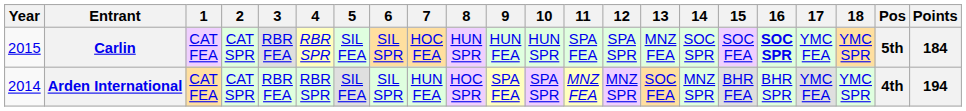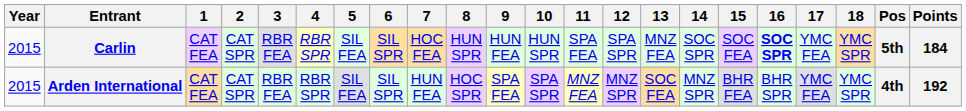 <table class="wikitable" style="text-align:center; font-size:85%">
 <tr>
 <th>Year</th>
 <th>Entrant</th>
 <th>1</th>
 <th>2</th>
 <th>3</th>
 <th>4</th>
 <th>5</th>
 <th>6</th>
 <th>7</th>
 <th>8</th>
 <th>9</th>
 <th>10</th>
 <th>11</th>
 <th>12</th>
 <th>13</th>
 <th>14</th>
 <th>15</th>
 <th>16</th>
 <th>17</th>
 <th>18</th>
 <th>Pos</th>
 <th>Points</th>
 </tr>
 <tr>
 <td><a href='#'>2015</a></td>
 <th><a href='#'>Carlin</a></th>
 <td style="background:#EFCFFF;"><a href='#'>CAT<br>FEA</a><br></td>
 <td style="background:#DFFFDF;"><a href='#'>CAT<br>SPR</a><br></td>
 <td style="background:#DFDFDF;"><a href='#'>RBR<br>FEA</a><br></td>
 <td style="background:#FFFFBF;"><em><a href='#'>RBR<br>SPR</a></em><br></td>
 <td style="background:#DFFFDF;"><a href='#'>SIL<br>FEA</a><br></td>
 <td style="background:#FFDF9F;"><a href='#'>SIL<br>SPR</a><br></td>
 <td style="background:#FFDF9F;"><a href='#'>HOC<br>FEA</a><br></td>
 <td style="background:#EFCFFF;"><a href='#'>HUN<br>SPR</a><br></td>
 <td style="background:#DFFFDF;"><a href='#'>HUN<br>FEA</a><br></td>
 <td style="background:#DFFFDF;"><a href='#'>HUN<br>SPR</a><br></td>
 <td style="background:#DFFFDF;"><a href='#'>SPA<br>FEA</a><br></td>
 <td style="background:#DFFFDF;"><a href='#'>SPA<br>SPR</a><br></td>
 <td style="background:#DFFFDF;"><a href='#'>MNZ<br>FEA</a><br></td>
 <td style="background:#DFFFDF;"><a href='#'>SOC<br>SPR</a><br></td>
 <td style="background:#EFCFFF;"><a href='#'>SOC<br>FEA</a><br></td>
 <td style="background:#DFFFDF;"><strong><a href='#'>SOC<br>SPR</a><br></strong></td>
 <td style="background:#DFFFDF;"><a href='#'>YMC<br>FEA</a><br></td>
 <td style="background:#FFDF9F;"><a href='#'>YMC<br>SPR</a><br></td>
 <th>5th</th>
 <th>184</th>
 </tr>
 <tr>
-<td><a href='#'>2014</a></td>
+<td><a href='#'>2015</a></td>
 <th nowrap><a href='#'>Arden International</a></th>
 <td style="background:#FFDF9F;"><a href='#'>CAT<br>FEA</a><br></td>
 <td style="background:#DFFFDF;"><a href='#'>CAT<br>SPR</a><br></td>
 <td style="background:#DFFFDF;"><a href='#'>RBR<br>FEA</a><br></td>
 <td style="background:#DFFFDF;"><a href='#'>RBR<br>SPR</a><br></td>
 <td style="background:#DFDFDF;"><a href='#'>SIL<br>FEA</a><br></td>
 <td style="background:#DFFFDF;"><a href='#'>SIL<br>SPR</a><br></td>
 <td style="background:#DFFFDF;"><a href='#'>HUN<br>FEA</a><br></td>
 <td style="background:#EFCFFF;"><a href='#'>HOC<br>SPR</a><br></td>
 <td style="background:#FFFFBF;"><a href='#'>SPA<br>FEA</a><br></td>
 <td style="background:#EFCFFF;"><a href='#'>SPA<br>SPR</a><br></td>
 <td style="background:#FFFFBF;"><em><a href='#'>MNZ<br>FEA</a></em><br></td>
 <td style="background:#EFCFFF;"><a href='#'>MNZ<br>SPR</a><br></td>
 <td style="background:#FFDF9F;"><a href='#'>SOC<br>FEA</a><br></td>
 <td style="background:#DFFFDF;"><a href='#'>MNZ<br>SPR</a><br></td>
 <td style="background:#DFDFDF;"><a href='#'>BHR<br>FEA</a><br></td>
 <td style="background:#DFFFDF;"><a href='#'>BHR<br>SPR</a><br></td>
 <td style="background:#DFDFDF;"><a href='#'>YMC<br>FEA</a><br></td>
 <td style="background:#DFFFDF;"><a href='#'>YMC<br>SPR</a><br></td>
 <th>4th</th>
-<th>194</th>
+<th>192</th>
 </tr>
 </table>
